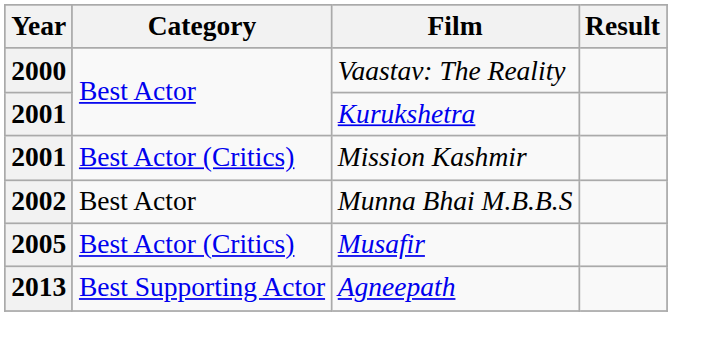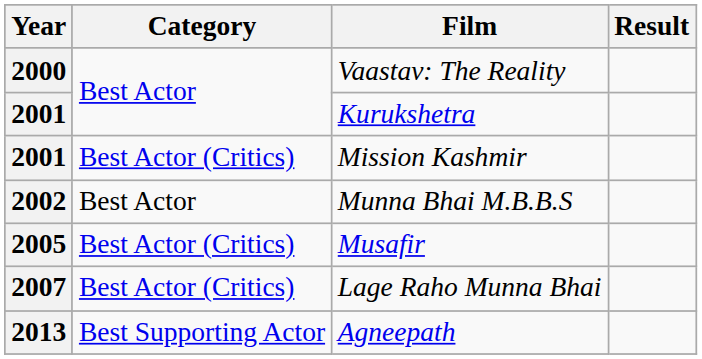 <table class="wikitable">
 <tr>
 <th>Year</th>
 <th>Category</th>
 <th>Film</th>
 <th>Result</th>
 </tr>
 <tr>
 <th>2000</th>
 <td rowspan="2"><a href='#'>Best Actor</a></td>
 <td><em>Vaastav: The Reality</em></td>
 <td></td>
 </tr>
 <tr>
 <th>2001</th>
 <td><em><a href='#'>Kurukshetra</a></em></td>
 <td></td>
 </tr>
 <tr>
 <th>2001</th>
 <td><a href='#'>Best Actor (Critics)</a></td>
 <td><em>Mission Kashmir</em></td>
 <td></td>
 </tr>
 <tr>
 <th>2002</th>
 <td>Best Actor</td>
 <td><em>Munna Bhai M.B.B.S</em></td>
 <td></td>
 </tr>
 <tr>
 <th>2005</th>
 <td><a href='#'>Best Actor (Critics)</a></td>
 <td><a href='#'><em>Musafir</em></a></td>
 <td></td>
 </tr>
 <tr>
+<th>2007</th>
+<td><a href='#'>Best Actor (Critics)</a></td>
+<td><em>Lage Raho Munna Bhai</em></td>
+<td></td>
+</tr>
+<tr>
 <th>2013</th>
 <td><a href='#'>Best Supporting Actor</a></td>
 <td><em><a href='#'>Agneepath</a></em></td>
 <td></td>
 </tr>
 </table>
